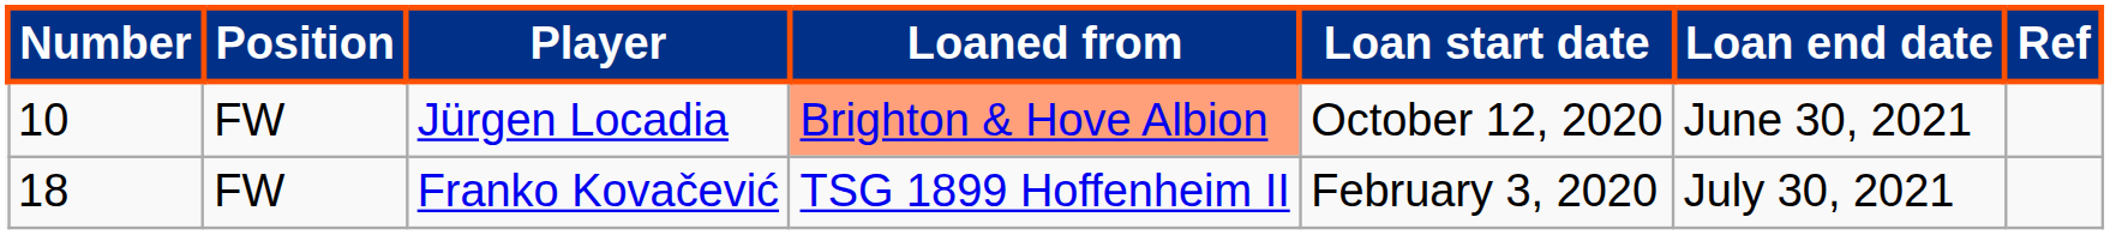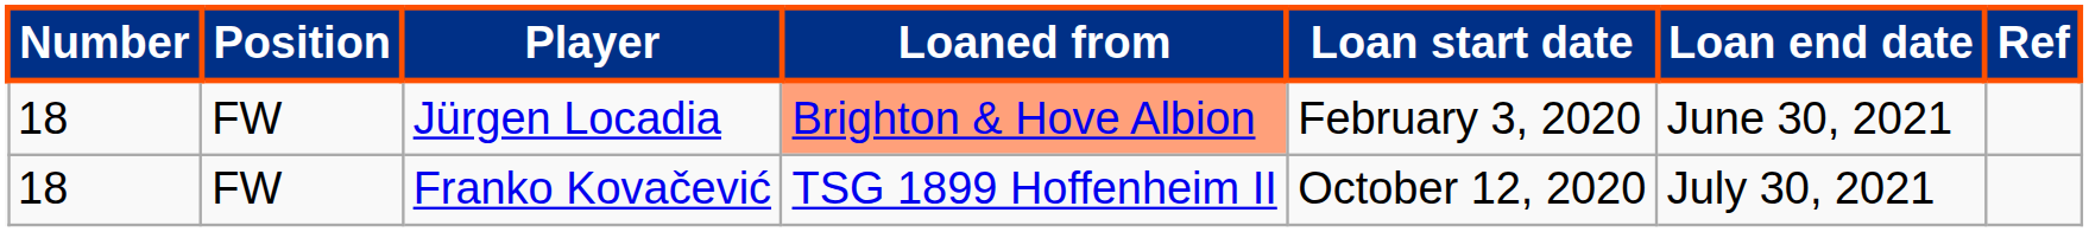 <table class="wikitable sortable" style="text-align:left; font-size:100%;">
 <tr>
 <th style="background:#003087; color:#FFFFFF; border:2px solid #FE5000;" scope="col">Number</th>
 <th style="background:#003087; color:#FFFFFF; border:2px solid #FE5000;" scope="col">Position</th>
 <th style="background:#003087; color:#FFFFFF; border:2px solid #FE5000;" scope="col">Player</th>
 <th style="background:#003087; color:#FFFFFF; border:2px solid #FE5000;" scope="col">Loaned from</th>
 <th style="background:#003087; color:#FFFFFF; border:2px solid #FE5000;" scope="col">Loan start date</th>
 <th style="background:#003087; color:#FFFFFF; border:2px solid #FE5000;" scope="col">Loan end date</th>
 <th style="background:#003087; color:#FFFFFF; border:2px solid #FE5000;" scope="col">Ref</th>
 </tr>
 <tr>
-<td>10</td>
+<td>18</td>
 <td>FW</td>
 <td> <a href='#'>Jürgen Locadia</a></td>
 <td style="background: lightsalmon;"> <a href='#'>Brighton & Hove Albion</a></td>
-<td>October 12, 2020</td>
+<td>February 3, 2020</td>
 <td>June 30, 2021</td>
 <td></td>
 </tr>
 <tr>
 <td>18</td>
 <td>FW</td>
 <td> <a href='#'>Franko Kovačević</a></td>
 <td> <a href='#'>TSG 1899 Hoffenheim II</a></td>
-<td>February 3, 2020</td>
+<td>October 12, 2020</td>
 <td>July 30, 2021</td>
 <td></td>
 </tr>
 </table>
